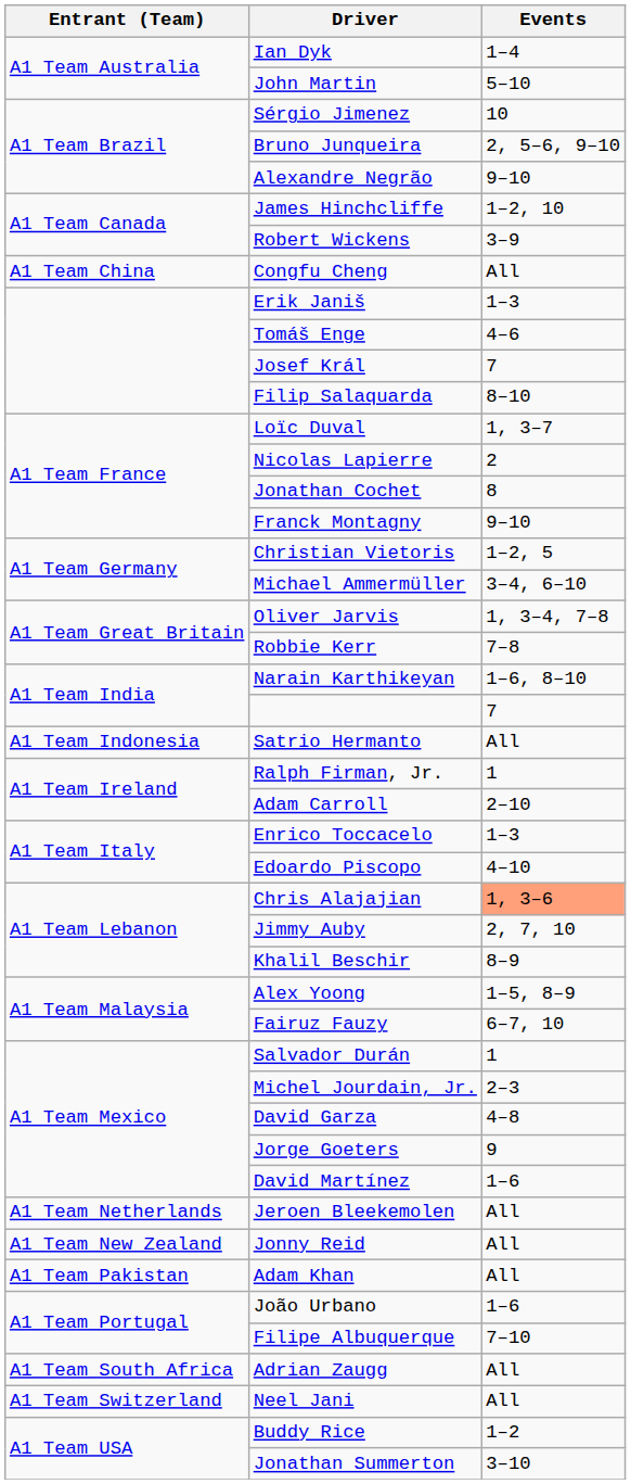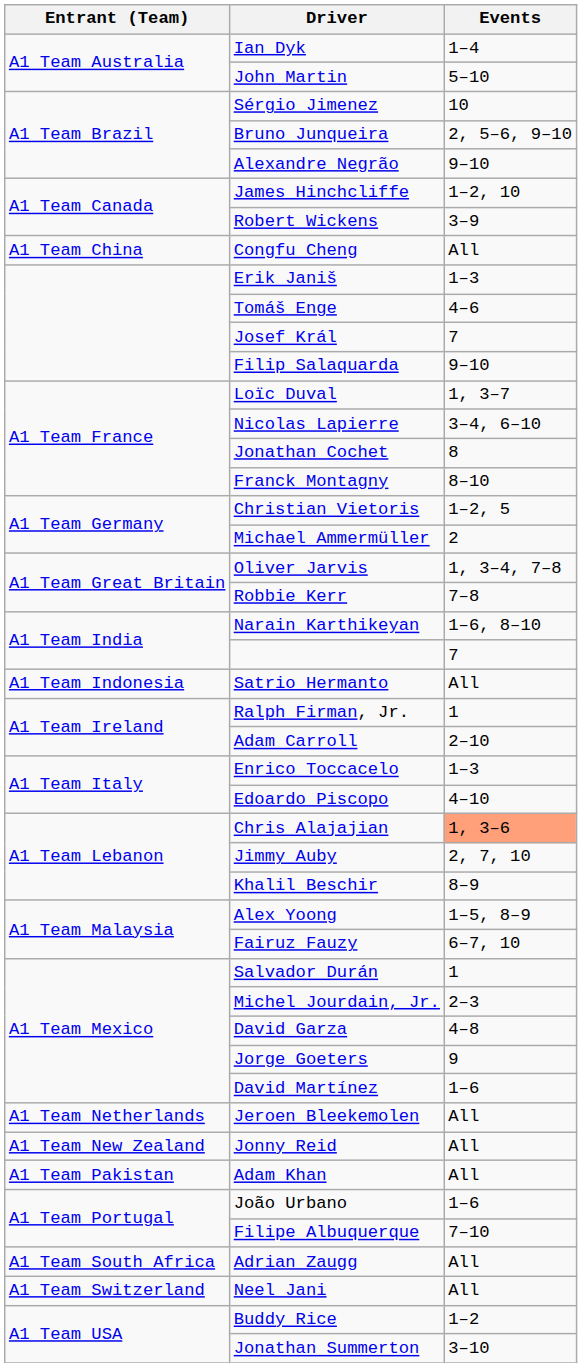 <table class="wikitable" style="font-size: 90%;">
 <tr>
 <th>Entrant (Team)</th>
 <th>Driver</th>
 <th>Events</th>
 </tr>
 <tr>
 <td rowspan=2> <a href='#'>A1 Team Australia</a><br></td>
 <td><a href='#'>Ian Dyk</a></td>
 <td>1–4</td>
 </tr>
 <tr>
 <td><a href='#'>John Martin</a></td>
 <td>5–10</td>
 </tr>
 <tr>
 <td rowspan=3> <a href='#'>A1 Team Brazil</a><br></td>
 <td><a href='#'>Sérgio Jimenez</a></td>
 <td>10</td>
 </tr>
 <tr>
 <td><a href='#'>Bruno Junqueira</a></td>
 <td>2, 5–6, 9–10</td>
 </tr>
 <tr>
 <td><a href='#'>Alexandre Negrão</a></td>
 <td>9–10</td>
 </tr>
 <tr>
 <td rowspan=2> <a href='#'>A1 Team Canada</a><br></td>
 <td><a href='#'>James Hinchcliffe</a></td>
 <td>1–2, 10</td>
 </tr>
 <tr>
 <td><a href='#'>Robert Wickens</a></td>
 <td>3–9</td>
 </tr>
 <tr>
 <td> <a href='#'>A1 Team China</a><br></td>
 <td><a href='#'>Congfu Cheng</a></td>
 <td>All</td>
 </tr>
 <tr>
 <td rowspan=4><br></td>
 <td><a href='#'>Erik Janiš</a></td>
 <td>1–3</td>
 </tr>
 <tr>
 <td><a href='#'>Tomáš Enge</a></td>
 <td>4–6</td>
 </tr>
 <tr>
 <td><a href='#'>Josef Král</a></td>
 <td>7</td>
 </tr>
 <tr>
 <td><a href='#'>Filip Salaquarda</a></td>
-<td>8–10</td>
+<td>9–10</td>
 </tr>
 <tr>
 <td rowspan=4> <a href='#'>A1 Team France</a><br></td>
 <td><a href='#'>Loïc Duval</a></td>
 <td>1, 3–7</td>
 </tr>
 <tr>
 <td><a href='#'>Nicolas Lapierre</a></td>
-<td>2</td>
+<td>3–4, 6–10</td>
 </tr>
 <tr>
 <td><a href='#'>Jonathan Cochet</a></td>
 <td>8</td>
 </tr>
 <tr>
 <td><a href='#'>Franck Montagny</a></td>
-<td>9–10</td>
+<td>8–10</td>
 </tr>
 <tr>
 <td rowspan=2> <a href='#'>A1 Team Germany</a><br></td>
 <td><a href='#'>Christian Vietoris</a></td>
 <td>1–2, 5</td>
 </tr>
 <tr>
 <td><a href='#'>Michael Ammermüller</a></td>
-<td>3–4, 6–10</td>
+<td>2</td>
 </tr>
 <tr>
 <td rowspan=2> <a href='#'>A1 Team Great Britain</a></td>
 <td><a href='#'>Oliver Jarvis</a></td>
 <td>1, 3–4, 7–8</td>
 </tr>
 <tr>
 <td><a href='#'>Robbie Kerr</a></td>
 <td>7–8</td>
 </tr>
 <tr>
 <td rowspan=2> <a href='#'>A1 Team India</a><br></td>
 <td><a href='#'>Narain Karthikeyan</a></td>
 <td>1–6, 8–10</td>
 </tr>
 <tr>
 <td></td>
 <td>7</td>
 </tr>
 <tr>
 <td> <a href='#'>A1 Team Indonesia</a><br></td>
 <td><a href='#'>Satrio Hermanto</a></td>
 <td>All</td>
 </tr>
 <tr>
 <td rowspan=2> <a href='#'>A1 Team Ireland</a><br></td>
 <td><a href='#'>Ralph Firman</a>, Jr.</td>
 <td>1</td>
 </tr>
 <tr>
 <td><a href='#'>Adam Carroll</a></td>
 <td>2–10</td>
 </tr>
 <tr>
 <td rowspan=2> <a href='#'>A1 Team Italy</a><br></td>
 <td><a href='#'>Enrico Toccacelo</a></td>
 <td>1–3</td>
 </tr>
 <tr>
 <td><a href='#'>Edoardo Piscopo</a></td>
 <td>4–10</td>
 </tr>
 <tr>
 <td rowspan=3> <a href='#'>A1 Team Lebanon</a><br></td>
 <td> <a href='#'>Chris Alajajian</a></td>
 <td style="background: lightsalmon;">1, 3–6</td>
 </tr>
 <tr>
 <td> <a href='#'>Jimmy Auby</a></td>
 <td>2, 7, 10</td>
 </tr>
 <tr>
 <td><a href='#'>Khalil Beschir</a></td>
 <td>8–9</td>
 </tr>
 <tr>
 <td rowspan=2> <a href='#'>A1 Team Malaysia</a></td>
 <td><a href='#'>Alex Yoong</a></td>
 <td>1–5, 8–9</td>
 </tr>
 <tr>
 <td><a href='#'>Fairuz Fauzy</a></td>
 <td>6–7, 10</td>
 </tr>
 <tr>
 <td rowspan=5> <a href='#'>A1 Team Mexico</a><br></td>
 <td><a href='#'>Salvador Durán</a></td>
 <td>1</td>
 </tr>
 <tr>
 <td><a href='#'>Michel Jourdain, Jr.</a></td>
 <td>2–3</td>
 </tr>
 <tr>
 <td><a href='#'>David Garza</a></td>
 <td>4–8</td>
 </tr>
 <tr>
 <td><a href='#'>Jorge Goeters</a></td>
 <td>9</td>
 </tr>
 <tr>
 <td><a href='#'>David Martínez</a></td>
 <td>1–6</td>
 </tr>
 <tr>
 <td> <a href='#'>A1 Team Netherlands</a><br></td>
 <td><a href='#'>Jeroen Bleekemolen</a></td>
 <td>All</td>
 </tr>
 <tr>
 <td> <a href='#'>A1 Team New Zealand</a><br></td>
 <td><a href='#'>Jonny Reid</a></td>
 <td>All</td>
 </tr>
 <tr>
 <td> <a href='#'>A1 Team Pakistan</a><br></td>
 <td><a href='#'>Adam Khan</a></td>
 <td>All</td>
 </tr>
 <tr>
 <td rowspan=2> <a href='#'>A1 Team Portugal</a></td>
 <td>João Urbano</td>
 <td>1–6</td>
 </tr>
 <tr>
 <td><a href='#'>Filipe Albuquerque</a></td>
 <td>7–10</td>
 </tr>
 <tr>
 <td> <a href='#'>A1 Team South Africa</a><br></td>
 <td><a href='#'>Adrian Zaugg</a></td>
 <td>All</td>
 </tr>
 <tr>
 <td> <a href='#'>A1 Team Switzerland</a><br></td>
 <td><a href='#'>Neel Jani</a></td>
 <td>All</td>
 </tr>
 <tr>
 <td rowspan=2> <a href='#'>A1 Team USA</a></td>
 <td><a href='#'>Buddy Rice</a></td>
 <td>1–2</td>
 </tr>
 <tr>
 <td><a href='#'>Jonathan Summerton</a></td>
 <td>3–10</td>
 </tr>
 </table>
